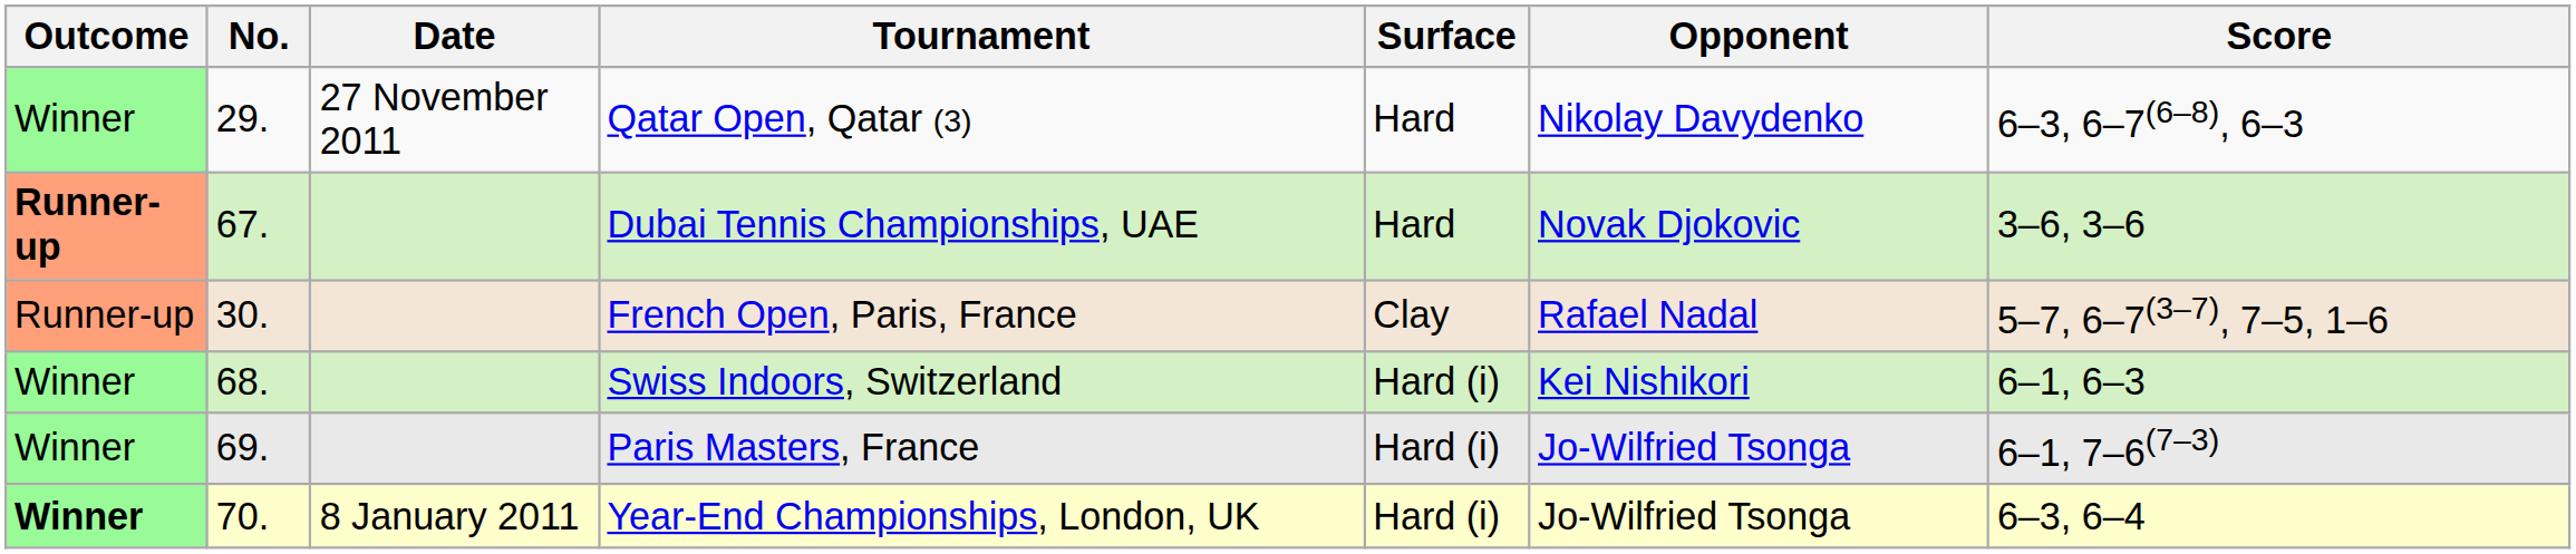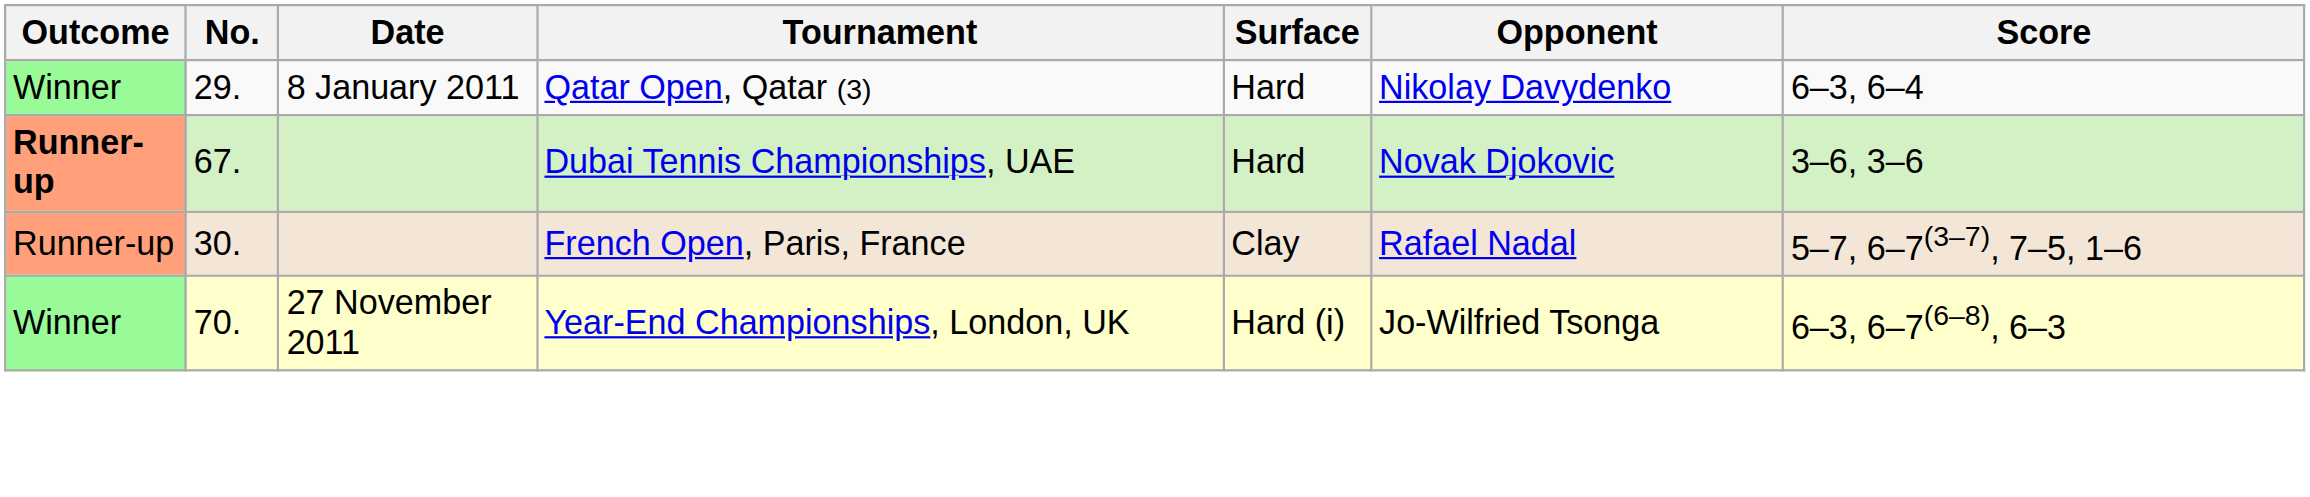 <table class="sortable wikitable" style=font-size:97%>
 <tr>
 <th width=75>Outcome</th>
 <th width=35>No.</th>
 <th width=110>Date</th>
 <th width=305>Tournament</th>
 <th width=60>Surface</th>
 <th width=180>Opponent</th>
 <th width=230>Score</th>
 </tr>
 <tr>
 <td style="background:#98FB98;">Winner</td>
 <td>29.</td>
-<td>27 November 2011</td>
+<td>8 January 2011</td>
 <td><a href='#'>Qatar Open</a>, Qatar <small>(3)</small></td>
 <td>Hard</td>
 <td> <a href='#'>Nikolay Davydenko</a></td>
-<td>6–3, 6–7<sup>(6–8)</sup>, 6–3</td>
+<td>6–3, 6–4</td>
 </tr>
 <tr style="background:#d4f1c5;">
 <td style="background:#FFA07A;"><strong>Runner-up</strong></td>
 <td>67.</td>
 <td></td>
 <td><a href='#'>Dubai Tennis Championships</a>, UAE </td>
 <td>Hard</td>
 <td> <a href='#'>Novak Djokovic</a></td>
 <td>3–6, 3–6</td>
 </tr>
 <tr style="background:#f3e6d7;">
 <td style="background:#FFA07A;">Runner-up</td>
 <td>30.</td>
 <td></td>
 <td><a href='#'>French Open</a>, Paris, France </td>
 <td>Clay</td>
 <td> <a href='#'>Rafael Nadal</a></td>
 <td>5–7, 6–7<sup>(3–7)</sup>, 7–5, 1–6</td>
 </tr>
-<tr style="background:#d4f1c5;">
+<tr style="background:#ffc;">
 <td style="background:#98FB98;">Winner</td>
-<td>68.</td>
-<td></td>
-<td><a href='#'>Swiss Indoors</a>, Switzerland </td>
-<td>Hard (i)</td>
-<td> <a href='#'>Kei Nishikori</a></td>
-<td>6–1, 6–3</td>
-</tr>
-<tr style="background:#e9e9e9;">
-<td style="background:#98FB98;">Winner</td>
-<td>69.</td>
-<td></td>
-<td><a href='#'>Paris Masters</a>, France</td>
-<td>Hard (i)</td>
-<td> <a href='#'>Jo-Wilfried Tsonga</a></td>
-<td>6–1, 7–6<sup>(7–3)</sup></td>
-</tr>
-<tr style="background:#ffc;">
-<td style="background:#98FB98;"><strong>Winner</strong></td>
 <td>70.</td>
-<td>8 January 2011</td>
+<td>27 November 2011</td>
 <td><a href='#'>Year-End Championships</a>, London, UK </td>
 <td>Hard (i)</td>
 <td> Jo-Wilfried Tsonga</td>
-<td>6–3, 6–4</td>
+<td>6–3, 6–7<sup>(6–8)</sup>, 6–3</td>
 </tr>
 </table>
